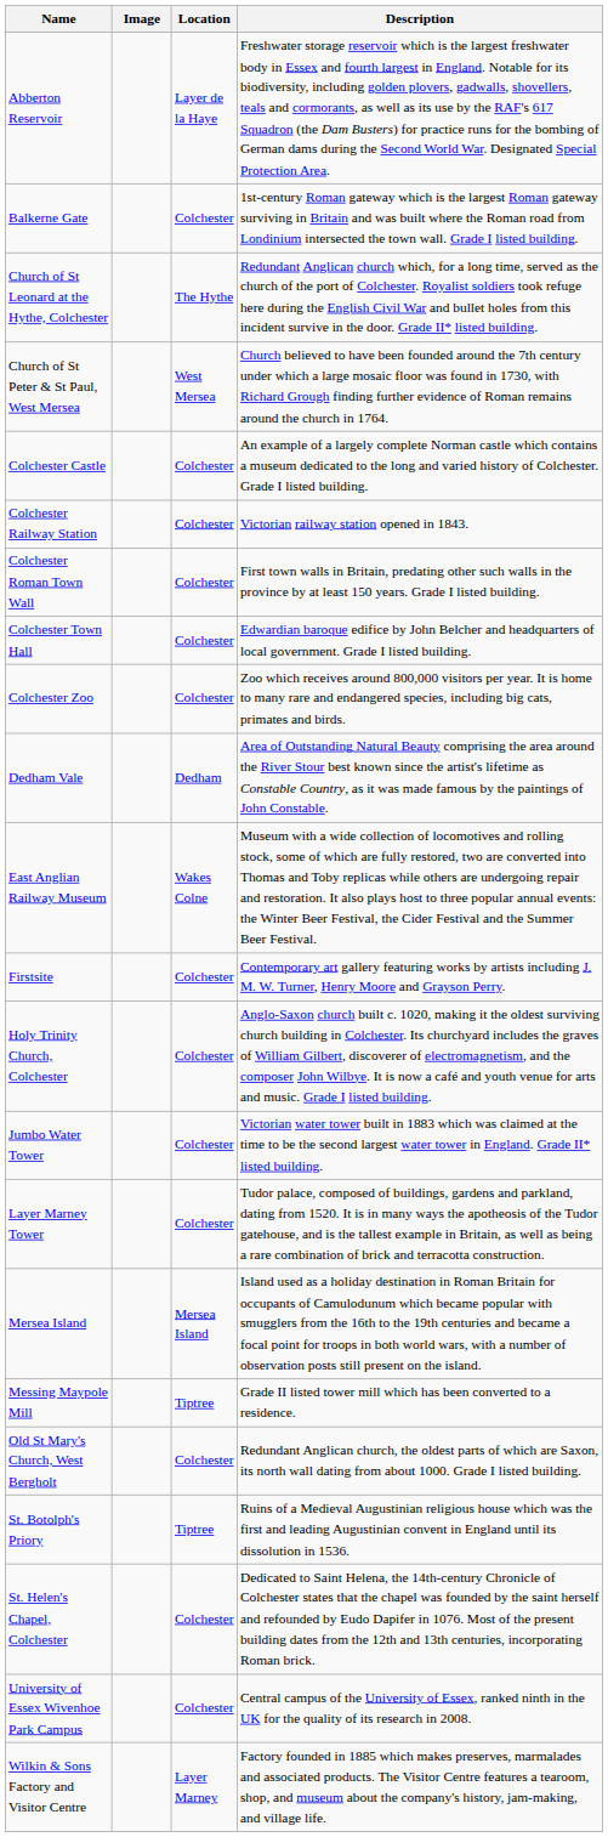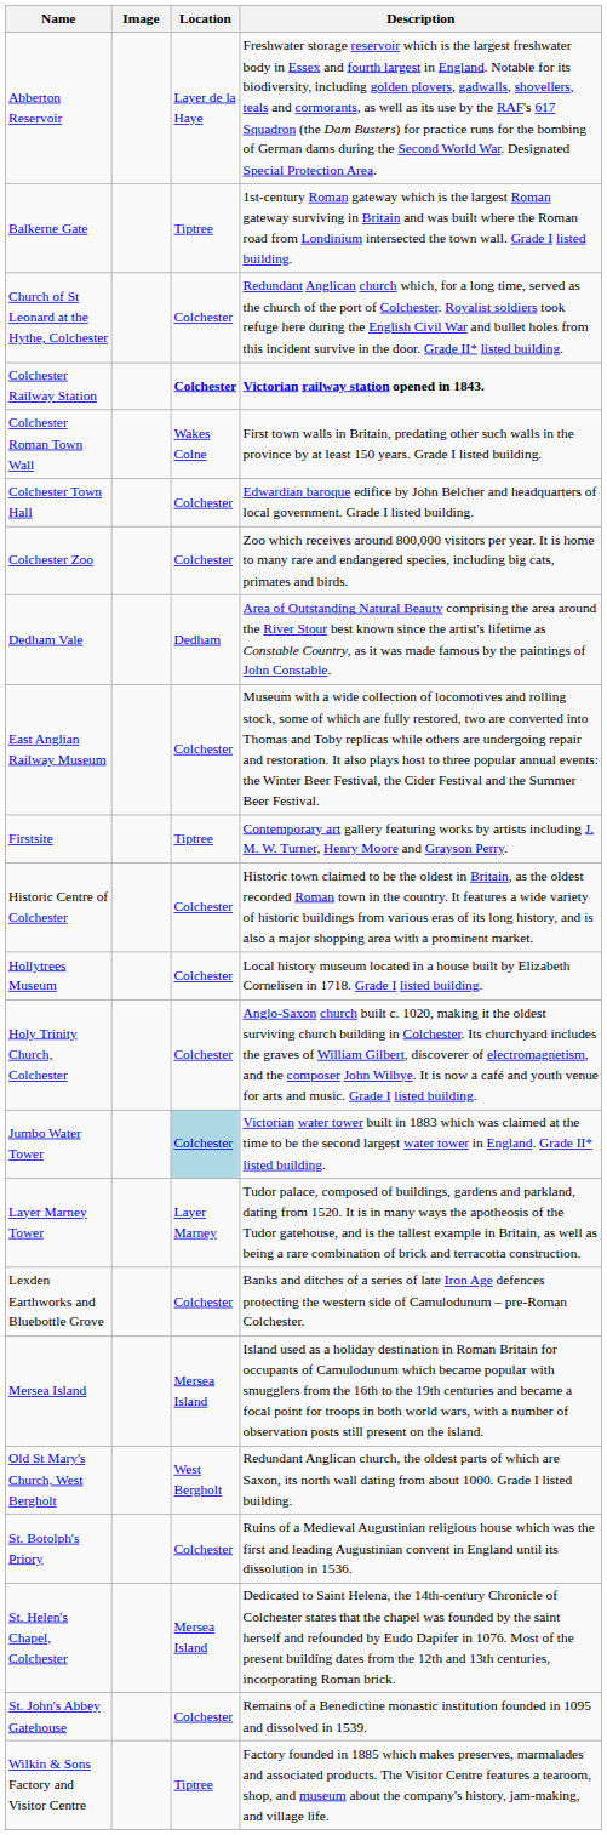 <table class="wikitable sortable" style="font-size:90%;width:100%;border:0px;text-align:left;line-height:150%;">
 <tr>
 <th width="18%">Name</th>
 <th width="10%" class="unsortable">Image</th>
 <th width="10%">Location</th>
 <th width="62%" class="unsortable">Description</th>
 </tr>
 <tr>
 <td><a href='#'>Abberton Reservoir</a></td>
 <td></td>
 <td><a href='#'>Layer de la Haye</a></td>
 <td>Freshwater storage <a href='#'>reservoir</a> which is the largest freshwater body in <a href='#'>Essex</a> and <a href='#'>fourth largest</a> in <a href='#'>England</a>. Notable for its biodiversity, including <a href='#'>golden plovers</a>, <a href='#'>gadwalls</a>, <a href='#'>shovellers</a>, <a href='#'>teals</a> and <a href='#'>cormorants</a>, as well as its use by the <a href='#'>RAF</a>'s <a href='#'>617 Squadron</a> (the <em>Dam Busters</em>) for practice runs for the bombing of German dams during the <a href='#'>Second World War</a>. Designated <a href='#'>Special Protection Area</a>.</td>
 </tr>
 <tr>
 <td><a href='#'>Balkerne Gate</a></td>
 <td></td>
-<td><a href='#'>Colchester</a></td>
+<td><a href='#'>Tiptree</a></td>
 <td>1st-century <a href='#'>Roman</a> gateway which is the largest <a href='#'>Roman</a> gateway surviving in <a href='#'>Britain</a> and was built where the Roman road from <a href='#'>Londinium</a> intersected the town wall. <a href='#'>Grade I</a> <a href='#'>listed building</a>.</td>
 </tr>
 <tr>
 <td><a href='#'>Church of St Leonard at the Hythe, Colchester</a></td>
 <td></td>
-<td><a href='#'>The Hythe</a></td>
+<td><a href='#'>Colchester</a></td>
 <td><a href='#'>Redundant</a> <a href='#'>Anglican</a> <a href='#'>church</a> which, for a long time, served as the church of the port of <a href='#'>Colchester</a>. <a href='#'>Royalist soldiers</a> took refuge here during the <a href='#'>English Civil War</a> and bullet holes from this incident survive in the door. <a href='#'>Grade II*</a> <a href='#'>listed building</a>.</td>
-</tr>
-<tr>
-<td>Church of St Peter & St Paul, <a href='#'>West Mersea</a></td>
-<td></td>
-<td><a href='#'>West Mersea</a></td>
-<td><a href='#'>Church</a> believed to have been founded around the 7th century under which  a large mosaic floor was found in 1730, with <a href='#'>Richard Grough</a> finding further evidence of Roman remains around the church in 1764.</td>
-</tr>
-<tr>
-<td><a href='#'>Colchester Castle</a></td>
-<td></td>
-<td><a href='#'>Colchester</a></td>
-<td>An example of a largely complete Norman castle which contains a museum dedicated to the long and varied history of Colchester. Grade I listed building.</td>
 </tr>
 <tr>
 <td><a href='#'>Colchester Railway Station</a></td>
 <td></td>
-<td><a href='#'>Colchester</a></td>
-<td><a href='#'>Victorian</a> <a href='#'>railway station</a> opened in 1843.</td>
+<td><strong><a href='#'>Colchester</a></strong></td>
+<td><strong><a href='#'>Victorian</a> <a href='#'>railway station</a> opened in 1843.</strong></td>
 </tr>
 <tr>
 <td><a href='#'>Colchester Roman Town Wall</a></td>
 <td></td>
-<td><a href='#'>Colchester</a></td>
+<td><a href='#'>Wakes Colne</a></td>
 <td>First town walls in Britain, predating other such walls in the province by at least 150 years. Grade I listed building.</td>
 </tr>
 <tr>
 <td><a href='#'>Colchester Town Hall</a></td>
 <td></td>
 <td><a href='#'>Colchester</a></td>
 <td><a href='#'>Edwardian baroque</a> edifice by John Belcher and headquarters of local government. Grade I listed building.</td>
 </tr>
 <tr>
 <td><a href='#'>Colchester Zoo</a></td>
 <td></td>
 <td><a href='#'>Colchester</a></td>
 <td>Zoo which receives around 800,000 visitors per year. It is home to many rare and endangered species, including big cats, primates and birds.</td>
 </tr>
 <tr>
 <td><a href='#'>Dedham Vale</a></td>
 <td></td>
 <td><a href='#'>Dedham</a></td>
 <td><a href='#'>Area of Outstanding Natural Beauty</a> comprising the area around the <a href='#'>River Stour</a> best known since the artist's lifetime as <em>Constable Country</em>, as it was made famous by the paintings of <a href='#'>John Constable</a>.</td>
 </tr>
 <tr>
 <td><a href='#'>East Anglian Railway Museum</a></td>
 <td></td>
-<td><a href='#'>Wakes Colne</a></td>
+<td><a href='#'>Colchester</a></td>
 <td>Museum with a wide collection of locomotives and rolling stock, some of which are fully restored, two are converted into Thomas and Toby replicas while others are undergoing repair and restoration. It also plays host to three popular annual events: the Winter Beer Festival, the Cider Festival and the Summer Beer Festival.</td>
 </tr>
 <tr>
 <td><a href='#'>Firstsite</a></td>
 <td></td>
+<td><a href='#'>Tiptree</a></td>
+<td><a href='#'>Contemporary art</a> gallery featuring works by artists including <a href='#'>J. M. W. Turner</a>, <a href='#'>Henry Moore</a> and <a href='#'>Grayson Perry</a>.</td>
+</tr>
+<tr>
+<td>Historic Centre of <a href='#'>Colchester</a></td>
+<td></td>
 <td><a href='#'>Colchester</a></td>
-<td><a href='#'>Contemporary art</a> gallery featuring works by artists including <a href='#'>J. M. W. Turner</a>, <a href='#'>Henry Moore</a> and <a href='#'>Grayson Perry</a>.</td>
+<td>Historic town claimed to be the oldest in <a href='#'>Britain</a>, as the oldest recorded <a href='#'>Roman</a> town in the country. It features a wide variety of historic buildings from various eras of its long history, and is also a major shopping area with a prominent market.</td>
+</tr>
+<tr>
+<td><a href='#'>Hollytrees Museum</a></td>
+<td></td>
+<td><a href='#'>Colchester</a></td>
+<td>Local history museum located in a house built by Elizabeth Cornelisen in 1718. <a href='#'>Grade I</a> <a href='#'>listed building</a>.</td>
 </tr>
 <tr>
 <td><a href='#'>Holy Trinity Church, Colchester</a></td>
 <td></td>
 <td><a href='#'>Colchester</a></td>
 <td><a href='#'>Anglo-Saxon</a> <a href='#'>church</a> built c. 1020, making it the oldest surviving church building in <a href='#'>Colchester</a>. Its churchyard includes the graves of <a href='#'>William Gilbert</a>, discoverer of <a href='#'>electromagnetism</a>, and the <a href='#'>composer</a> <a href='#'>John Wilbye</a>. It is now a café and youth venue for arts and music. <a href='#'>Grade I</a> <a href='#'>listed building</a>.</td>
 </tr>
 <tr>
 <td><a href='#'>Jumbo Water Tower</a></td>
 <td></td>
-<td><a href='#'>Colchester</a></td>
+<td style="background: lightblue;"><a href='#'>Colchester</a></td>
 <td><a href='#'>Victorian</a> <a href='#'>water tower</a> built in 1883 which was claimed at the time to be the second largest <a href='#'>water tower</a> in <a href='#'>England</a>. <a href='#'>Grade II*</a> <a href='#'>listed building</a>.</td>
 </tr>
 <tr>
 <td><a href='#'>Layer Marney Tower</a></td>
 <td></td>
+<td><a href='#'>Layer Marney</a></td>
+<td>Tudor palace, composed of buildings, gardens and parkland, dating from 1520. It is in many ways the apotheosis of the Tudor gatehouse, and is the tallest example in Britain, as well as being a rare combination of brick and terracotta construction.</td>
+</tr>
+<tr>
+<td>Lexden Earthworks and Bluebottle Grove</td>
+<td></td>
 <td><a href='#'>Colchester</a></td>
-<td>Tudor palace, composed of buildings, gardens and parkland, dating from 1520. It is in many ways the apotheosis of the Tudor gatehouse, and is the tallest example in Britain, as well as being a rare combination of brick and terracotta construction.</td>
+<td>Banks and ditches of a series of late <a href='#'>Iron Age</a> defences protecting the western side of Camulodunum – pre-Roman Colchester.</td>
 </tr>
 <tr>
 <td><a href='#'>Mersea Island</a></td>
 <td></td>
 <td><a href='#'>Mersea Island</a></td>
 <td>Island used as a holiday destination in Roman Britain for occupants of Camulodunum which became popular with smugglers from the 16th to the 19th centuries and became a focal point for troops in both world wars, with a number of observation posts still present on the island.</td>
 </tr>
 <tr>
-<td><a href='#'>Messing Maypole Mill</a></td>
-<td></td>
-<td><a href='#'>Tiptree</a></td>
-<td>Grade II listed tower mill which has been converted to a residence.</td>
-</tr>
-<tr>
 <td><a href='#'>Old St Mary's Church, West Bergholt</a></td>
 <td></td>
-<td><a href='#'>Colchester</a></td>
+<td><a href='#'>West Bergholt</a></td>
 <td>Redundant Anglican church, the oldest parts of which are Saxon, its north wall dating from about 1000. Grade I listed building.</td>
 </tr>
 <tr>
 <td><a href='#'>St. Botolph's Priory</a></td>
 <td></td>
-<td><a href='#'>Tiptree</a></td>
+<td><a href='#'>Colchester</a></td>
 <td>Ruins of a Medieval Augustinian religious house which was the first and leading Augustinian convent in England until its dissolution in 1536.</td>
 </tr>
 <tr>
 <td><a href='#'>St. Helen's Chapel, Colchester</a></td>
 <td></td>
-<td><a href='#'>Colchester</a></td>
+<td><a href='#'>Mersea Island</a></td>
 <td>Dedicated to Saint Helena, the 14th-century Chronicle of Colchester states that the chapel was founded by the saint herself and refounded by Eudo Dapifer in 1076. Most of the present building dates from the 12th and 13th centuries, incorporating Roman brick.</td>
 </tr>
 <tr>
-<td><a href='#'>University of Essex Wivenhoe Park Campus</a></td>
+<td><a href='#'>St. John's Abbey Gatehouse</a></td>
 <td></td>
 <td><a href='#'>Colchester</a></td>
-<td>Central campus of the <a href='#'>University of Essex</a>, ranked ninth in the <a href='#'>UK</a> for the quality of its research in 2008.</td>
+<td>Remains of a Benedictine monastic institution founded in 1095 and dissolved in 1539.</td>
 </tr>
 <tr>
 <td><a href='#'>Wilkin & Sons</a> Factory and Visitor Centre</td>
 <td></td>
-<td><a href='#'>Layer Marney</a></td>
+<td><a href='#'>Tiptree</a></td>
 <td>Factory founded in 1885 which makes preserves, marmalades and associated products. The Visitor Centre features a tearoom, shop, and <a href='#'>museum</a> about the company's history, jam-making, and village life.</td>
 </tr>
 <tr>
 </tr>
 </table>
